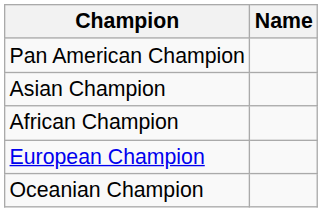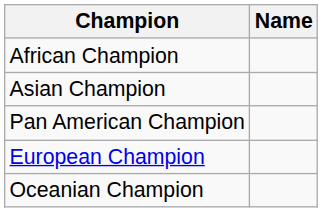 <table class="wikitable">
 <tr>
 <th>Champion</th>
 <th>Name</th>
 </tr>
 <tr>
-<td>Pan American Champion</td>
+<td>African Champion</td>
 <td></td>
 </tr>
 <tr>
 <td>Asian Champion</td>
 <td></td>
 </tr>
 <tr>
-<td>African Champion</td>
+<td>Pan American Champion</td>
 <td></td>
 </tr>
 <tr>
 <td><a href='#'>European Champion</a></td>
 <td></td>
 </tr>
 <tr>
 <td>Oceanian Champion</td>
 <td></td>
 </tr>
 </table>
